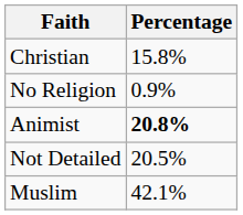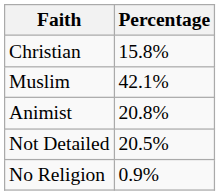 <table class="wikitable">
 <tr>
 <th>Faith</th>
 <th>Percentage</th>
 </tr>
 <tr>
 <td>Christian</td>
 <td>15.8%</td>
 </tr>
 <tr>
-<td>No Religion</td>
-<td>0.9%</td>
+<td>Muslim</td>
+<td>42.1%</td>
 </tr>
 <tr>
 <td>Animist</td>
-<td><strong>20.8%</strong></td>
+<td>20.8%</td>
 </tr>
 <tr>
 <td>Not Detailed</td>
 <td>20.5%</td>
 </tr>
 <tr>
-<td>Muslim</td>
-<td>42.1%</td>
+<td>No Religion</td>
+<td>0.9%</td>
 </tr>
 </table>
